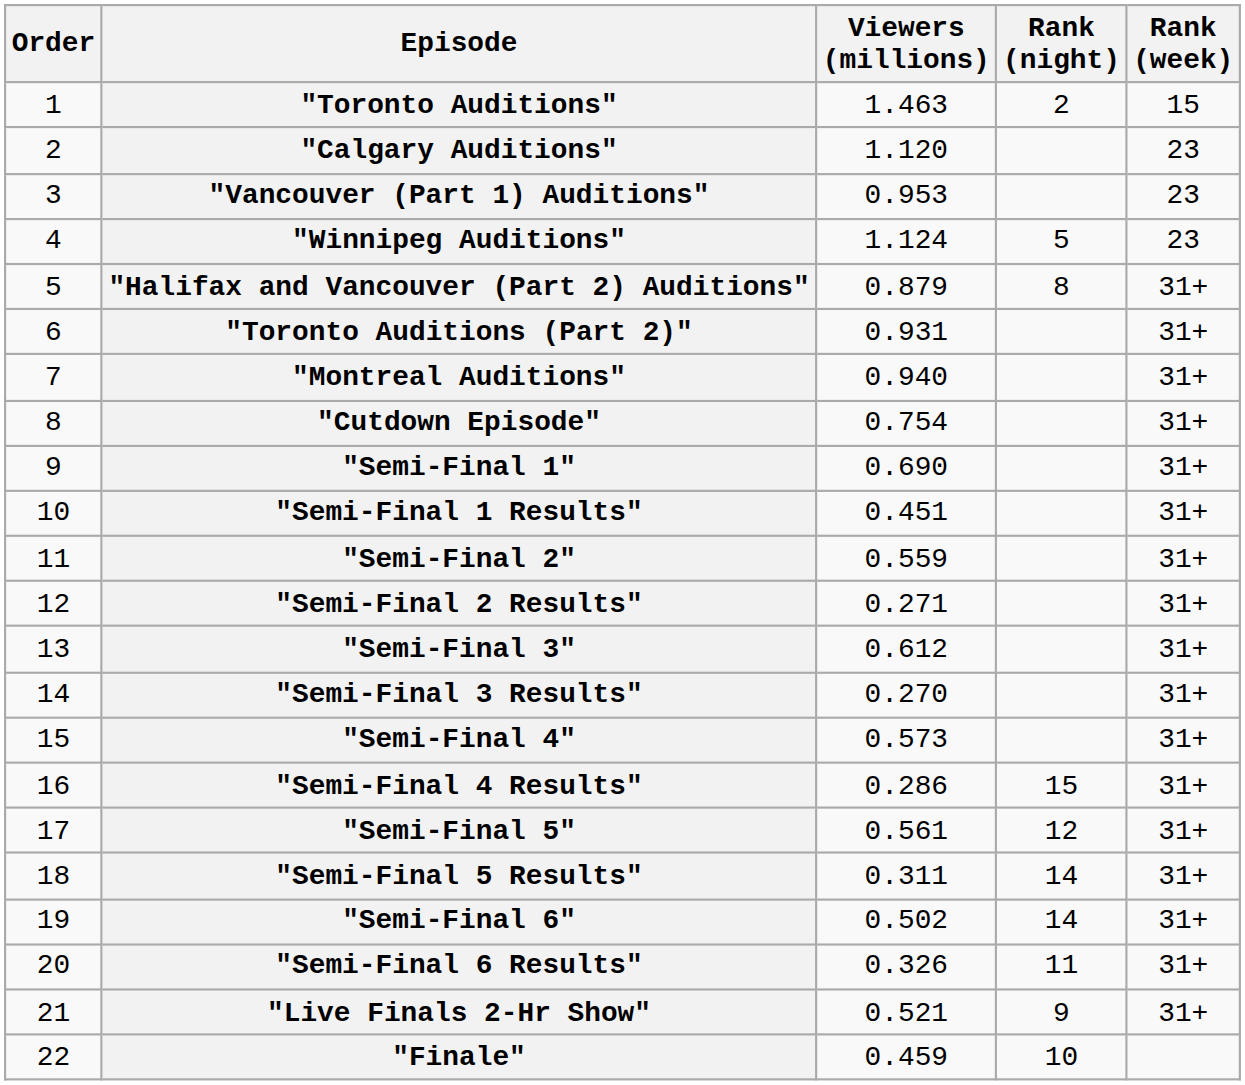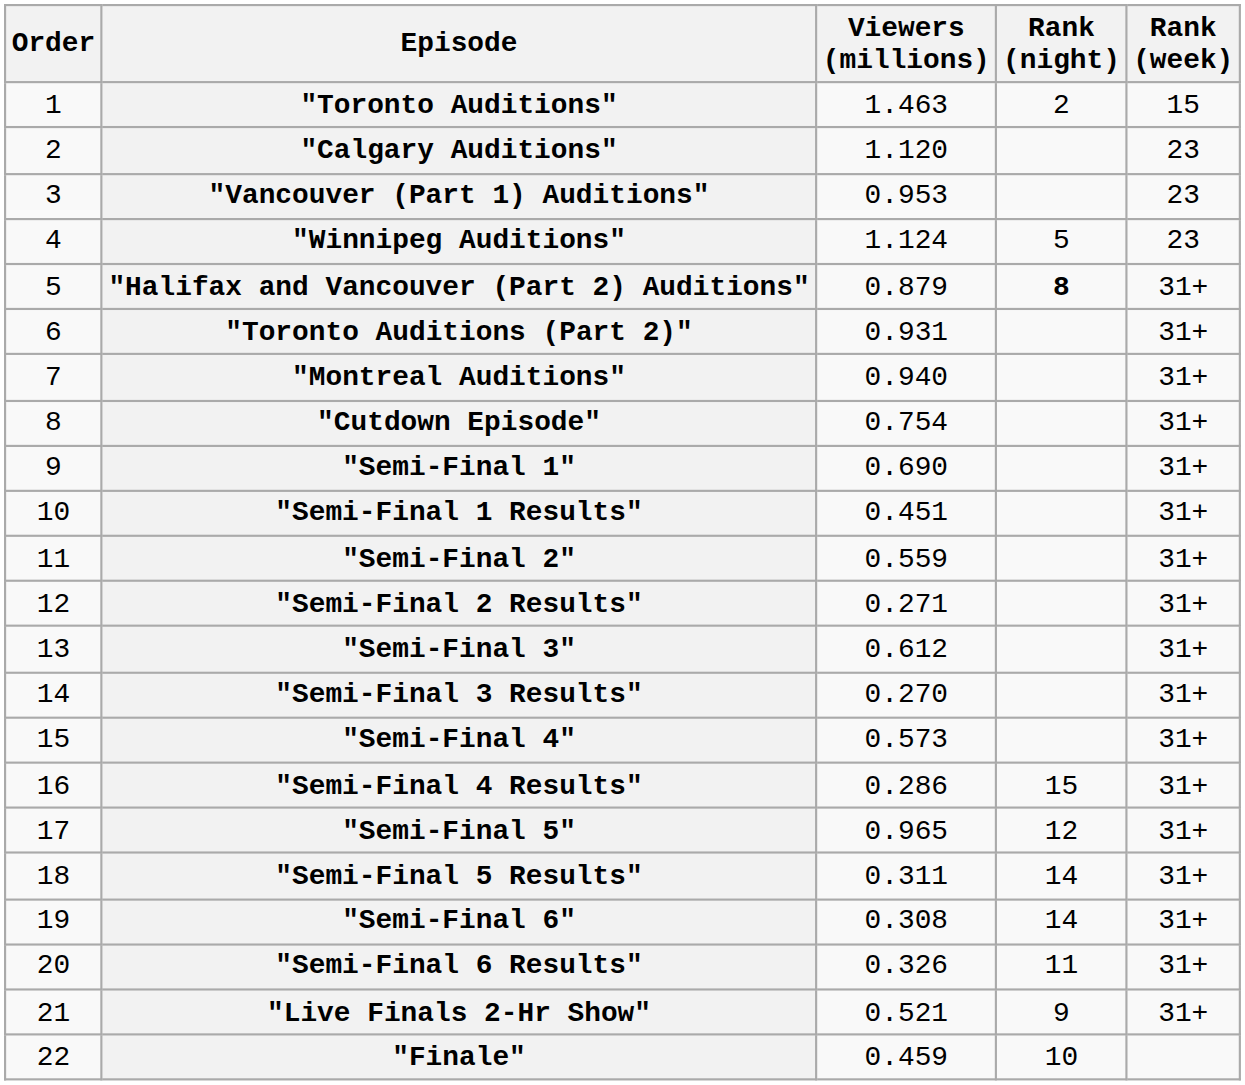 <table class="wikitable plainrowheaders sortable" style="text-align:center;">
 <tr>
 <th scope="col">Order</th>
 <th scope="col">Episode</th>
 <th scope="col">Viewers<br>(millions)</th>
 <th scope="col">Rank<br>(night)</th>
 <th scope="col">Rank<br>(week)</th>
 </tr>
 <tr>
 <td>1</td>
 <th scope="row" align=left>"Toronto Auditions"</th>
 <td>1.463</td>
 <td>2</td>
 <td>15</td>
 </tr>
 <tr>
 <td>2</td>
 <th scope="row" align=left>"Calgary Auditions"</th>
 <td>1.120</td>
 <td></td>
 <td>23</td>
 </tr>
 <tr>
 <td>3</td>
 <th scope="row" align=left>"Vancouver (Part 1) Auditions"</th>
 <td>0.953</td>
 <td></td>
 <td>23</td>
 </tr>
 <tr>
 <td>4</td>
 <th scope="row" align=left>"Winnipeg Auditions"</th>
 <td>1.124</td>
 <td>5</td>
 <td>23</td>
 </tr>
 <tr>
 <td>5</td>
 <th scope="row" align=left>"Halifax and Vancouver (Part 2) Auditions"</th>
 <td>0.879</td>
-<td>8</td>
+<td><strong>8</strong></td>
 <td>31+</td>
 </tr>
 <tr>
 <td>6</td>
 <th scope="row" align=left>"Toronto Auditions (Part 2)"</th>
 <td>0.931</td>
 <td></td>
 <td>31+</td>
 </tr>
 <tr>
 <td>7</td>
 <th scope="row" align=left>"Montreal Auditions"</th>
 <td>0.940</td>
 <td></td>
 <td>31+</td>
 </tr>
 <tr>
 <td>8</td>
 <th scope="row" align=left>"Cutdown Episode"</th>
 <td>0.754</td>
 <td></td>
 <td>31+</td>
 </tr>
 <tr>
 <td>9</td>
 <th scope="row" align=left>"Semi-Final 1"</th>
 <td>0.690</td>
 <td></td>
 <td>31+</td>
 </tr>
 <tr>
 <td>10</td>
 <th scope="row" align=left>"Semi-Final 1 Results"</th>
 <td>0.451</td>
 <td></td>
 <td>31+</td>
 </tr>
 <tr>
 <td>11</td>
 <th scope="row" align=left>"Semi-Final 2"</th>
 <td>0.559</td>
 <td></td>
 <td>31+</td>
 </tr>
 <tr>
 <td>12</td>
 <th scope="row" align=left>"Semi-Final 2 Results"</th>
 <td>0.271</td>
 <td></td>
 <td>31+</td>
 </tr>
 <tr>
 <td>13</td>
 <th scope="row" align=left>"Semi-Final 3"</th>
 <td>0.612</td>
 <td></td>
 <td>31+</td>
 </tr>
 <tr>
 <td>14</td>
 <th scope="row" align=left>"Semi-Final 3 Results"</th>
 <td>0.270</td>
 <td></td>
 <td>31+</td>
 </tr>
 <tr>
 <td>15</td>
 <th scope="row" align=left>"Semi-Final 4"</th>
 <td>0.573</td>
 <td></td>
 <td>31+</td>
 </tr>
 <tr>
 <td>16</td>
 <th scope="row" align=left>"Semi-Final 4 Results"</th>
 <td>0.286</td>
 <td>15</td>
 <td>31+</td>
 </tr>
 <tr>
 <td>17</td>
 <th scope="row" align=left>"Semi-Final 5"</th>
-<td>0.561</td>
+<td>0.965</td>
 <td>12</td>
 <td>31+</td>
 </tr>
 <tr>
 <td>18</td>
 <th scope="row" align=left>"Semi-Final 5 Results"</th>
 <td>0.311</td>
 <td>14</td>
 <td>31+</td>
 </tr>
 <tr>
 <td>19</td>
 <th scope="row" align=left>"Semi-Final 6"</th>
-<td>0.502</td>
+<td>0.308</td>
 <td>14</td>
 <td>31+</td>
 </tr>
 <tr>
 <td>20</td>
 <th scope="row" align=left>"Semi-Final 6 Results"</th>
 <td>0.326</td>
 <td>11</td>
 <td>31+</td>
 </tr>
 <tr>
 <td>21</td>
 <th scope="row" align=left>"Live Finals 2-Hr Show"</th>
 <td>0.521</td>
 <td>9</td>
 <td>31+</td>
 </tr>
 <tr>
 <td>22</td>
 <th scope="row" align=left>"Finale"</th>
 <td>0.459</td>
 <td>10</td>
 <td></td>
 </tr>
 </table>
